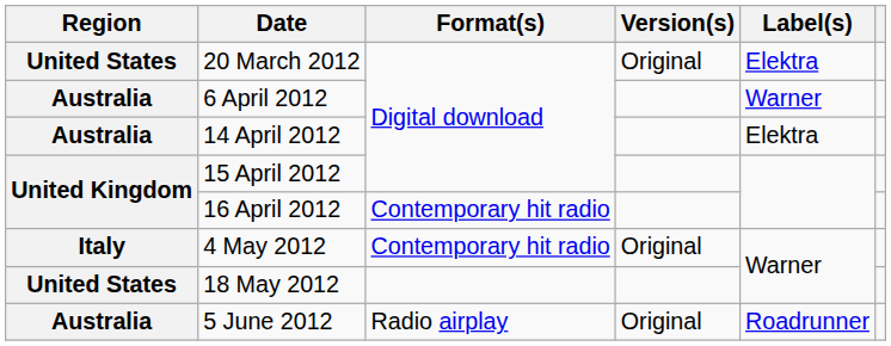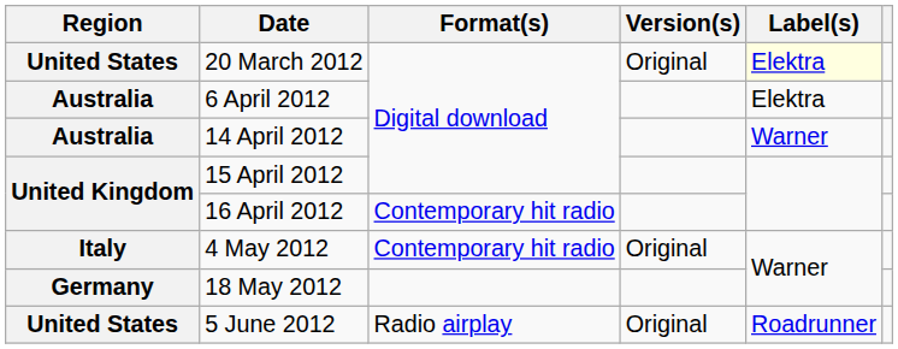 <table class="wikitable plainrowheaders">
 <tr>
 <th scope="col">Region</th>
 <th scope="col">Date</th>
 <th scope="col">Format(s)</th>
 <th scope="col">Version(s)</th>
 <th scope="col">Label(s)</th>
 <th scope="col"></th>
 </tr>
 <tr>
 <th scope="row">United States</th>
 <td>20 March 2012</td>
 <td rowspan="4"><a href='#'>Digital download</a></td>
 <td>Original</td>
-<td><a href='#'>Elektra</a></td>
+<td style="background: lightyellow;"><a href='#'>Elektra</a></td>
 <td align="center"></td>
 </tr>
 <tr>
 <th scope="row">Australia</th>
 <td>6 April 2012</td>
 <td></td>
-<td><a href='#'>Warner</a></td>
+<td>Elektra</td>
 <td align="center"></td>
 </tr>
 <tr>
 <th scope="row">Australia</th>
 <td>14 April 2012</td>
 <td></td>
-<td>Elektra</td>
+<td><a href='#'>Warner</a></td>
 <td align="center"></td>
 </tr>
 <tr>
 <th scope="row" rowspan="2">United Kingdom</th>
 <td>15 April 2012</td>
 <td></td>
 <td rowspan="2"></td>
 <td align="center"></td>
 </tr>
 <tr>
 <td>16 April 2012</td>
 <td><a href='#'>Contemporary hit radio</a></td>
 <td></td>
 <td align="center"></td>
 </tr>
 <tr>
 <th scope="row">Italy</th>
 <td>4 May 2012</td>
 <td><a href='#'>Contemporary hit radio</a></td>
 <td>Original</td>
 <td rowspan="2">Warner</td>
 <td align="center"></td>
 </tr>
 <tr>
-<th scope="row">United States</th>
+<th scope="row">Germany</th>
 <td>18 May 2012</td>
 <td></td>
 <td></td>
 <td align="center"></td>
 </tr>
 <tr>
-<th scope="row">Australia</th>
+<th scope="row">United States</th>
 <td>5 June 2012</td>
 <td>Radio <a href='#'>airplay</a></td>
 <td>Original</td>
 <td><a href='#'>Roadrunner</a></td>
 <td align="center"></td>
 </tr>
 </table>
